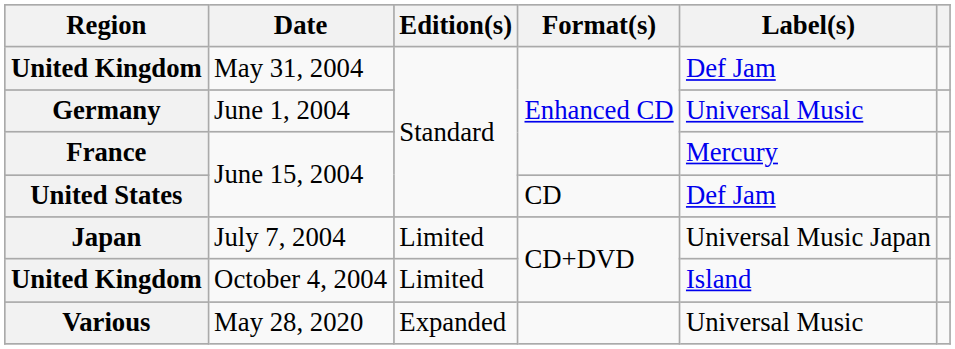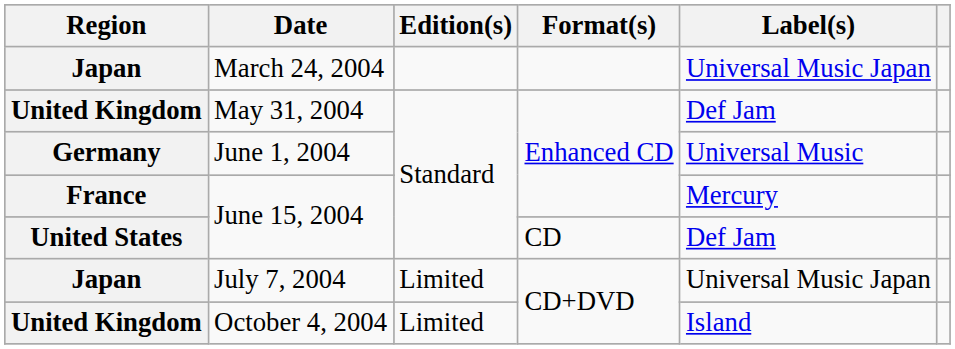 <table class="wikitable plainrowheaders">
 <tr>
 <th scope="col">Region</th>
 <th scope="col">Date</th>
 <th scope="col">Edition(s)</th>
 <th scope="col">Format(s)</th>
 <th scope="col">Label(s)</th>
 <th scope="col"></th>
+</tr>
+<tr>
+<th scope="row">Japan</th>
+<td>March 24, 2004</td>
+<td></td>
+<td></td>
+<td><a href='#'>Universal Music Japan</a></td>
+<td></td>
 </tr>
 <tr>
 <th scope="row">United Kingdom</th>
 <td>May 31, 2004</td>
 <td rowspan="4">Standard</td>
 <td rowspan="3"><a href='#'>Enhanced CD</a></td>
 <td><a href='#'>Def Jam</a></td>
 <td></td>
 </tr>
 <tr>
 <th scope="row">Germany</th>
 <td>June 1, 2004</td>
 <td><a href='#'>Universal Music</a></td>
 <td></td>
 </tr>
 <tr>
 <th scope="row">France</th>
 <td rowspan="2">June 15, 2004</td>
 <td><a href='#'>Mercury</a></td>
 <td></td>
 </tr>
 <tr>
 <th scope="row">United States</th>
 <td>CD</td>
 <td><a href='#'>Def Jam</a></td>
 <td></td>
 </tr>
 <tr>
 <th scope="row">Japan</th>
 <td>July 7, 2004</td>
 <td>Limited</td>
 <td rowspan="2">CD+DVD</td>
 <td>Universal Music Japan</td>
 <td></td>
 </tr>
 <tr>
 <th scope="row">United Kingdom</th>
 <td>October 4, 2004</td>
 <td>Limited</td>
 <td><a href='#'>Island</a></td>
 <td></td>
 </tr>
-<tr>
-<th scope="row">Various</th>
-<td>May 28, 2020</td>
-<td>Expanded</td>
-<td></td>
-<td>Universal Music</td>
-<td></td>
-</tr>
 </table>
